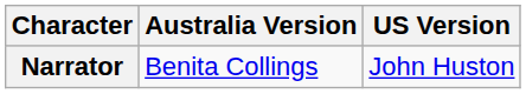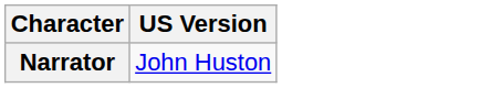 <table class="wikitable">
 <tr>
 <th>Character</th>
-<th>Australia Version</th>
 <th>US Version</th>
 </tr>
 <tr>
 <th>Narrator</th>
-<td><a href='#'>Benita Collings</a></td>
 <td><a href='#'>John Huston</a></td>
 </tr>
 </table>
